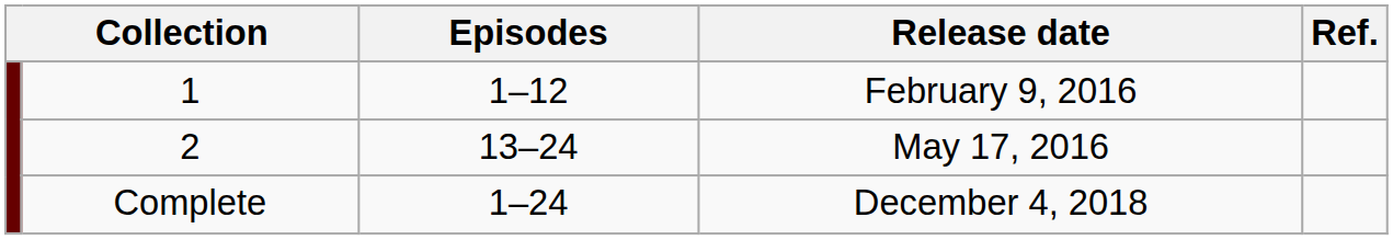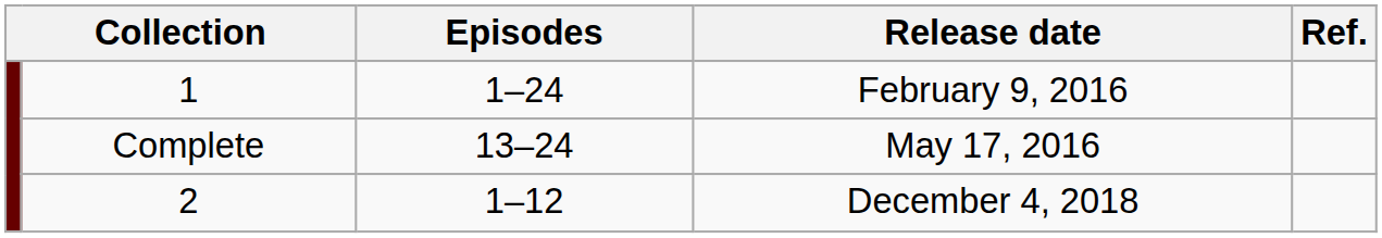 <table class="wikitable" style="text-align: center; width: 70%;">
 <tr>
 <th colspan="2">Collection</th>
 <th>Episodes</th>
 <th scope="column">Release date</th>
 <th width="5%">Ref.</th>
 </tr>
 <tr>
 <td rowspan="10" width="1%" style="background: #660000;"></td>
 <td>1</td>
-<td>1–12</td>
+<td>1–24</td>
 <td>February 9, 2016</td>
 <td></td>
 </tr>
 <tr>
-<td>2</td>
+<td>Complete</td>
 <td>13–24</td>
 <td>May 17, 2016</td>
 <td></td>
 </tr>
 <tr>
-<td>Complete</td>
-<td>1–24</td>
+<td>2</td>
+<td>1–12</td>
 <td>December 4, 2018</td>
 <td></td>
 </tr>
 </table>
